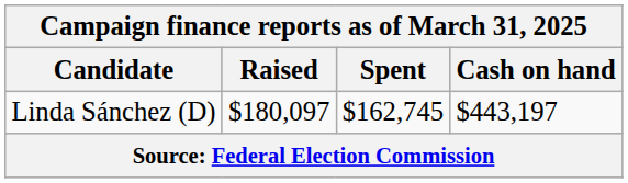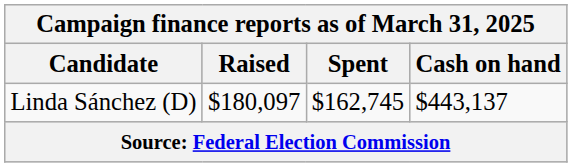 <table class="wikitable sortable">
 <tr>
 <th colspan=4>Campaign finance reports as of March 31, 2025</th>
 </tr>
 <tr style="text-align:center;">
 <th>Candidate</th>
 <th>Raised</th>
 <th>Spent</th>
 <th>Cash on hand</th>
 </tr>
 <tr>
 <td>Linda Sánchez (D)</td>
 <td>$180,097</td>
 <td>$162,745</td>
-<td>$443,197</td>
+<td>$443,137</td>
 </tr>
 <tr>
 <th colspan="4"><small>Source: <a href='#'>Federal Election Commission</a></small></th>
 </tr>
 </table>
